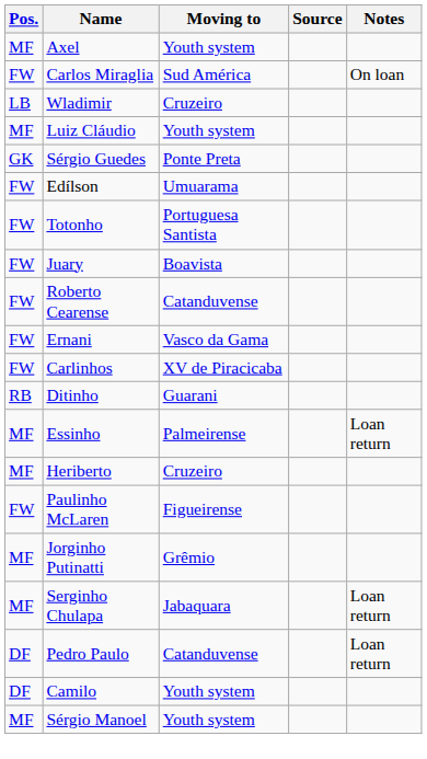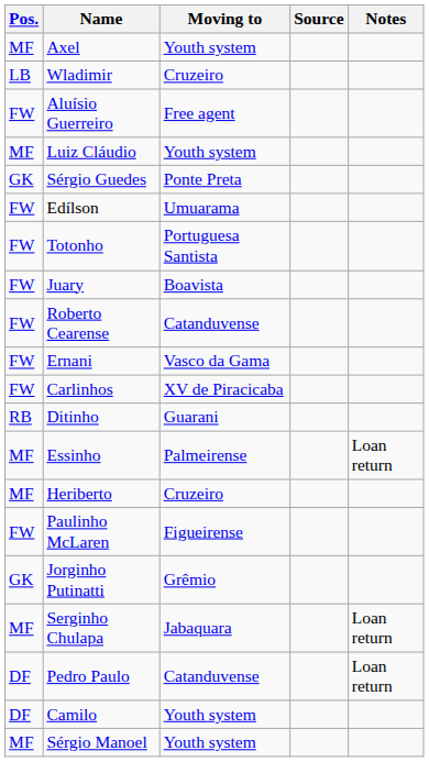 <table class="wikitable sortable" style="width:60%; text-align:center; font-size:95%; text-align:left;">
 <tr>
 <th><a href='#'>Pos.</a></th>
 <th>Name</th>
 <th>Moving to</th>
 <th>Source</th>
 <th>Notes</th>
 </tr>
 <tr>
 <td><a href='#'>MF</a></td>
 <td style="text-align:left;"> <a href='#'>Axel</a></td>
 <td style="text-align:left;"><a href='#'>Youth system</a></td>
 <td></td>
 <td></td>
 </tr>
 <tr>
-<td><a href='#'>FW</a></td>
-<td style="text-align:left;"> <a href='#'>Carlos Miraglia</a></td>
-<td style="text-align:left;"><a href='#'>Sud América</a> </td>
-<td></td>
-<td>On loan</td>
-</tr>
-<tr>
 <td><a href='#'>LB</a></td>
 <td style="text-align:left;"> <a href='#'>Wladimir</a></td>
 <td style="text-align:left;"><a href='#'>Cruzeiro</a></td>
+<td></td>
+<td></td>
+</tr>
+<tr>
+<td><a href='#'>FW</a></td>
+<td style="text-align:left;"> <a href='#'>Aluísio Guerreiro</a></td>
+<td style="text-align:left;"><a href='#'>Free agent</a></td>
 <td></td>
 <td></td>
 </tr>
 <tr>
 <td><a href='#'>MF</a></td>
 <td style="text-align:left;"> <a href='#'>Luiz Cláudio</a></td>
 <td style="text-align:left;"><a href='#'>Youth system</a></td>
 <td></td>
 <td></td>
 </tr>
 <tr>
 <td><a href='#'>GK</a></td>
 <td style="text-align:left;"> <a href='#'>Sérgio Guedes</a></td>
 <td style="text-align:left;"><a href='#'>Ponte Preta</a></td>
 <td></td>
 <td></td>
 </tr>
 <tr>
 <td><a href='#'>FW</a></td>
 <td style="text-align:left;"> Edílson</td>
 <td style="text-align:left;"><a href='#'>Umuarama</a></td>
 <td></td>
 <td></td>
 </tr>
 <tr>
 <td><a href='#'>FW</a></td>
 <td style="text-align:left;"> <a href='#'>Totonho</a></td>
 <td style="text-align:left;"><a href='#'>Portuguesa Santista</a></td>
 <td></td>
 <td></td>
 </tr>
 <tr>
 <td><a href='#'>FW</a></td>
 <td style="text-align:left;"> <a href='#'>Juary</a></td>
 <td style="text-align:left;"><a href='#'>Boavista</a> </td>
 <td></td>
 <td></td>
 </tr>
 <tr>
 <td><a href='#'>FW</a></td>
 <td style="text-align:left;"> <a href='#'>Roberto Cearense</a></td>
 <td style="text-align:left;"><a href='#'>Catanduvense</a></td>
 <td></td>
 <td></td>
 </tr>
 <tr>
 <td><a href='#'>FW</a></td>
 <td style="text-align:left;"> <a href='#'>Ernani</a></td>
 <td style="text-align:left;"><a href='#'>Vasco da Gama</a></td>
 <td></td>
 <td></td>
 </tr>
 <tr>
 <td><a href='#'>FW</a></td>
 <td style="text-align:left;"> <a href='#'>Carlinhos</a></td>
 <td style="text-align:left;"><a href='#'>XV de Piracicaba</a></td>
 <td></td>
 <td></td>
 </tr>
 <tr>
 <td><a href='#'>RB</a></td>
 <td style="text-align:left;"> <a href='#'>Ditinho</a></td>
 <td style="text-align:left;"><a href='#'>Guarani</a></td>
 <td></td>
 <td></td>
 </tr>
 <tr>
 <td><a href='#'>MF</a></td>
 <td style="text-align:left;"> <a href='#'>Essinho</a></td>
 <td style="text-align:left;"><a href='#'>Palmeirense</a></td>
 <td></td>
 <td>Loan return</td>
 </tr>
 <tr>
 <td><a href='#'>MF</a></td>
 <td style="text-align:left;"> <a href='#'>Heriberto</a></td>
 <td style="text-align:left;"><a href='#'>Cruzeiro</a></td>
 <td></td>
 <td></td>
 </tr>
 <tr>
 <td><a href='#'>FW</a></td>
 <td style="text-align:left;"> <a href='#'>Paulinho McLaren</a></td>
 <td style="text-align:left;"><a href='#'>Figueirense</a></td>
 <td></td>
 <td></td>
 </tr>
 <tr>
-<td><a href='#'>MF</a></td>
+<td><a href='#'>GK</a></td>
 <td style="text-align:left;"> <a href='#'>Jorginho Putinatti</a></td>
 <td style="text-align:left;"><a href='#'>Grêmio</a></td>
 <td></td>
 <td></td>
 </tr>
 <tr>
 <td><a href='#'>MF</a></td>
 <td style="text-align:left;"> <a href='#'>Serginho Chulapa</a></td>
 <td style="text-align:left;"><a href='#'>Jabaquara</a></td>
 <td></td>
 <td>Loan return</td>
 </tr>
 <tr>
 <td><a href='#'>DF</a></td>
 <td style="text-align:left;"> <a href='#'>Pedro Paulo</a></td>
 <td style="text-align:left;"><a href='#'>Catanduvense</a></td>
 <td></td>
 <td>Loan return</td>
 </tr>
 <tr>
 <td><a href='#'>DF</a></td>
 <td style="text-align:left;"> <a href='#'>Camilo</a></td>
 <td style="text-align:left;"><a href='#'>Youth system</a></td>
 <td></td>
 <td></td>
 </tr>
 <tr>
 <td><a href='#'>MF</a></td>
 <td style="text-align:left;"> <a href='#'>Sérgio Manoel</a></td>
 <td style="text-align:left;"><a href='#'>Youth system</a></td>
 <td></td>
 <td></td>
 </tr>
 </table>
